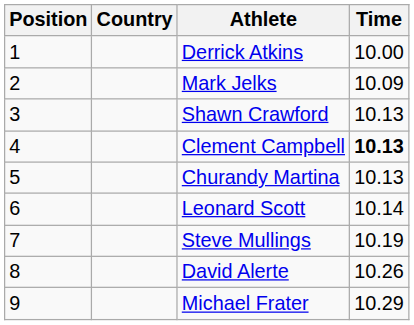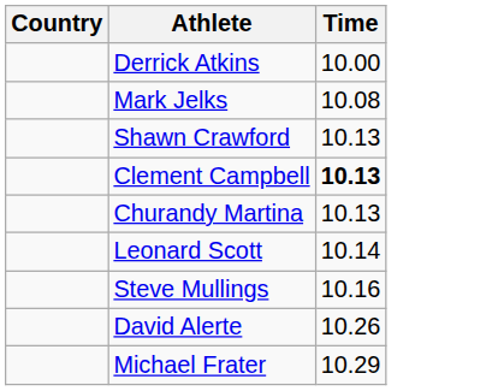 <table class="wikitable">
 <tr>
-<th>Position</th>
 <th>Country</th>
 <th>Athlete</th>
 <th>Time</th>
 </tr>
 <tr>
-<td>1</td>
 <td></td>
 <td><a href='#'>Derrick Atkins</a></td>
 <td>10.00</td>
 </tr>
 <tr>
-<td>2</td>
 <td></td>
 <td><a href='#'>Mark Jelks</a></td>
-<td>10.09</td>
+<td>10.08</td>
 </tr>
 <tr>
-<td>3</td>
 <td></td>
 <td><a href='#'>Shawn Crawford</a></td>
 <td>10.13</td>
 </tr>
 <tr>
-<td>4</td>
 <td></td>
 <td><a href='#'>Clement Campbell</a></td>
 <td><strong>10.13</strong></td>
 </tr>
 <tr>
-<td>5</td>
 <td></td>
 <td><a href='#'>Churandy Martina</a></td>
 <td>10.13</td>
 </tr>
 <tr>
-<td>6</td>
 <td></td>
 <td><a href='#'>Leonard Scott</a></td>
 <td>10.14</td>
 </tr>
 <tr>
-<td>7</td>
 <td></td>
 <td><a href='#'>Steve Mullings</a></td>
-<td>10.19</td>
+<td>10.16</td>
 </tr>
 <tr>
-<td>8</td>
 <td></td>
 <td><a href='#'>David Alerte</a></td>
 <td>10.26</td>
 </tr>
 <tr>
-<td>9</td>
 <td></td>
 <td><a href='#'>Michael Frater</a></td>
 <td>10.29</td>
 </tr>
 </table>
